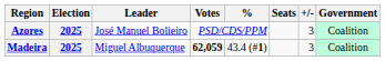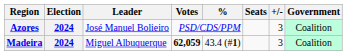 <table class="wikitable" style="text-align:right;">
 <tr>
 <th>Region</th>
 <th>Election</th>
 <th>Leader</th>
 <th>Votes</th>
 <th>%</th>
 <th>Seats</th>
 <th>+/-</th>
 <th>Government</th>
 </tr>
 <tr>
 <th><a href='#'>Azores</a></th>
-<th><a href='#'>2025</a></th>
+<th><a href='#'>2024</a></th>
 <td align=left><a href='#'>José Manuel Bolieiro</a></td>
 <td colspan="2"><a href='#'><em>PSD/CDS/PPM</em></a></td>
 <td></td>
 <td>3</td>
 <td style="background-color:#bbffdd" align="center">Coalition</td>
 </tr>
 <tr>
 <th><a href='#'>Madeira</a></th>
-<th><a href='#'>2025</a></th>
+<th><a href='#'>2024</a></th>
 <td align=left><a href='#'>Miguel Albuquerque</a></td>
 <td><strong>62,059</strong></td>
 <td>43.4 (#<strong>1</strong>)</td>
 <td></td>
 <td>3</td>
 <td style="background-color:#bbffdd" align="center">Coalition</td>
 </tr>
 </table>
